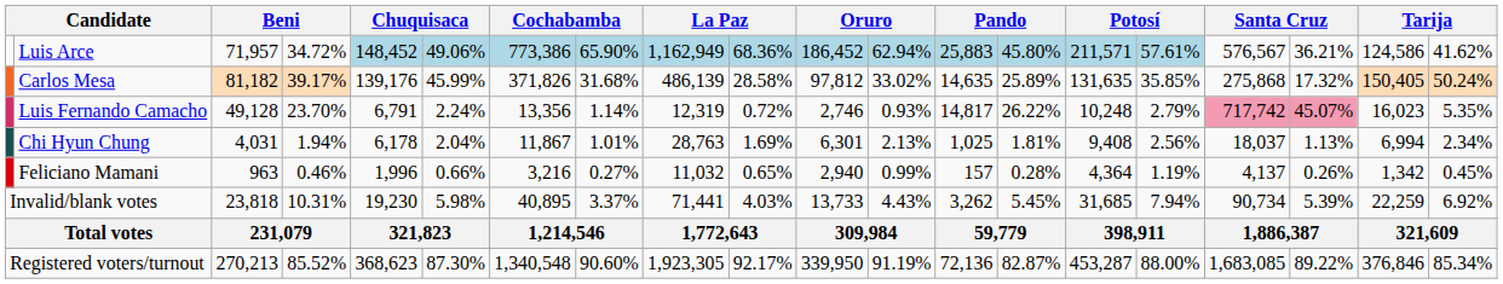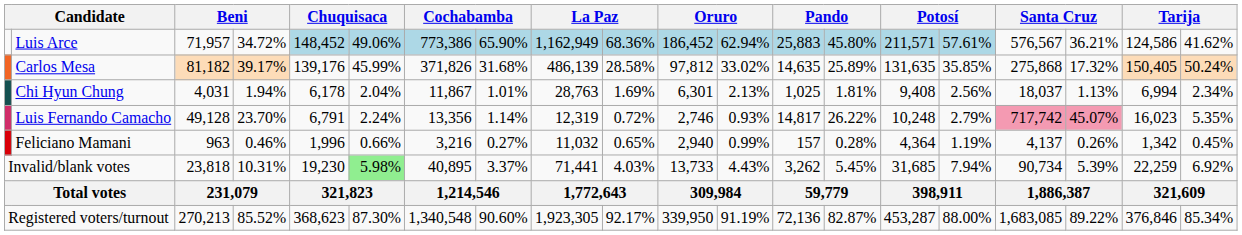 <table class="wikitable sortable" style="text-align:right">
 <tr>
 <th colspan="2">Candidate</th>
 <th colspan="2"><a href='#'>Beni</a></th>
 <th colspan="2"><a href='#'>Chuquisaca</a></th>
 <th colspan="2"><a href='#'>Cochabamba</a></th>
 <th colspan="2"><a href='#'>La Paz</a></th>
 <th colspan="2"><a href='#'>Oruro</a></th>
 <th colspan="2"><a href='#'>Pando</a></th>
 <th colspan="2"><a href='#'>Potosí</a></th>
 <th colspan="2"><a href='#'>Santa Cruz</a></th>
 <th colspan="2"><a href='#'>Tarija</a></th>
 </tr>
 <tr>
 <td bgcolor=></td>
 <td align=left><a href='#'>Luis Arce</a></td>
 <td>71,957</td>
 <td>34.72%</td>
 <td style="background:lightblue">148,452</td>
 <td style="background:lightblue">49.06%</td>
 <td style="background:lightblue">773,386</td>
 <td style="background:lightblue">65.90%</td>
 <td style="background:lightblue">1,162,949</td>
 <td style="background:lightblue">68.36%</td>
 <td style="background:lightblue">186,452</td>
 <td style="background:lightblue">62.94%</td>
 <td style="background:lightblue">25,883</td>
 <td style="background:lightblue">45.80%</td>
 <td style="background:lightblue">211,571</td>
 <td style="background:lightblue">57.61%</td>
 <td>576,567</td>
 <td>36.21%</td>
 <td>124,586</td>
 <td>41.62%</td>
 </tr>
 <tr>
 <td bgcolor=#F26524></td>
 <td align=left><a href='#'>Carlos Mesa</a></td>
 <td style="background:#FDDCB8">81,182</td>
 <td style="background:#FDDCB8">39.17%</td>
 <td>139,176</td>
 <td>45.99%</td>
 <td>371,826</td>
 <td>31.68%</td>
 <td>486,139</td>
 <td>28.58%</td>
 <td>97,812</td>
 <td>33.02%</td>
 <td>14,635</td>
 <td>25.89%</td>
 <td>131,635</td>
 <td>35.85%</td>
 <td>275,868</td>
 <td>17.32%</td>
 <td style="background:#FDDCB8">150,405</td>
 <td style="background:#FDDCB8">50.24%</td>
 </tr>
 <tr>
+<td bgcolor=#145050></td>
+<td align=left><a href='#'>Chi Hyun Chung</a></td>
+<td>4,031</td>
+<td>1.94%</td>
+<td>6,178</td>
+<td>2.04%</td>
+<td>11,867</td>
+<td>1.01%</td>
+<td>28,763</td>
+<td>1.69%</td>
+<td>6,301</td>
+<td>2.13%</td>
+<td>1,025</td>
+<td>1.81%</td>
+<td>9,408</td>
+<td>2.56%</td>
+<td>18,037</td>
+<td>1.13%</td>
+<td>6,994</td>
+<td>2.34%</td>
+</tr>
+<tr>
 <td bgcolor=#d02d69></td>
 <td align=left><a href='#'>Luis Fernando Camacho</a></td>
 <td>49,128</td>
 <td>23.70%</td>
 <td>6,791</td>
 <td>2.24%</td>
 <td>13,356</td>
 <td>1.14%</td>
 <td>12,319</td>
 <td>0.72%</td>
 <td>2,746</td>
 <td>0.93%</td>
 <td>14,817</td>
 <td>26.22%</td>
 <td>10,248</td>
 <td>2.79%</td>
 <td style="background:#f49ab2">717,742</td>
 <td style="background:#f49ab2">45.07%</td>
 <td>16,023</td>
 <td>5.35%</td>
-</tr>
-<tr>
-<td bgcolor=#145050></td>
-<td align=left><a href='#'>Chi Hyun Chung</a></td>
-<td>4,031</td>
-<td>1.94%</td>
-<td>6,178</td>
-<td>2.04%</td>
-<td>11,867</td>
-<td>1.01%</td>
-<td>28,763</td>
-<td>1.69%</td>
-<td>6,301</td>
-<td>2.13%</td>
-<td>1,025</td>
-<td>1.81%</td>
-<td>9,408</td>
-<td>2.56%</td>
-<td>18,037</td>
-<td>1.13%</td>
-<td>6,994</td>
-<td>2.34%</td>
 </tr>
 <tr>
 <td bgcolor=#D90009></td>
 <td align=left>Feliciano Mamani</td>
 <td>963</td>
 <td>0.46%</td>
 <td>1,996</td>
 <td>0.66%</td>
 <td>3,216</td>
 <td>0.27%</td>
 <td>11,032</td>
 <td>0.65%</td>
 <td>2,940</td>
 <td>0.99%</td>
 <td>157</td>
 <td>0.28%</td>
 <td>4,364</td>
 <td>1.19%</td>
 <td>4,137</td>
 <td>0.26%</td>
 <td>1,342</td>
 <td>0.45%</td>
 </tr>
 <tr>
 <td colspan="2" align=left>Invalid/blank votes</td>
 <td>23,818</td>
 <td>10.31%</td>
 <td>19,230</td>
-<td>5.98%</td>
+<td style="background: lightgreen;">5.98%</td>
 <td>40,895</td>
 <td>3.37%</td>
 <td>71,441</td>
 <td>4.03%</td>
 <td>13,733</td>
 <td>4.43%</td>
 <td>3,262</td>
 <td>5.45%</td>
 <td>31,685</td>
 <td>7.94%</td>
 <td>90,734</td>
 <td>5.39%</td>
 <td>22,259</td>
 <td>6.92%</td>
 </tr>
 <tr>
 <th colspan="2" align=left>Total votes</th>
 <th colspan="2">231,079</th>
 <th colspan="2">321,823</th>
 <th colspan="2">1,214,546</th>
 <th colspan="2">1,772,643</th>
 <th colspan="2">309,984</th>
 <th colspan="2">59,779</th>
 <th colspan="2">398,911</th>
 <th colspan="2">1,886,387</th>
 <th colspan="2">321,609</th>
 </tr>
 <tr>
 <td colspan="2" align=left>Registered voters/turnout</td>
 <td>270,213</td>
 <td>85.52%</td>
 <td>368,623</td>
 <td>87.30%</td>
 <td>1,340,548</td>
 <td>90.60%</td>
 <td>1,923,305</td>
 <td>92.17%</td>
 <td>339,950</td>
 <td>91.19%</td>
 <td>72,136</td>
 <td>82.87%</td>
 <td>453,287</td>
 <td>88.00%</td>
 <td>1,683,085</td>
 <td>89.22%</td>
 <td>376,846</td>
 <td>85.34%</td>
 </tr>
 </table>
